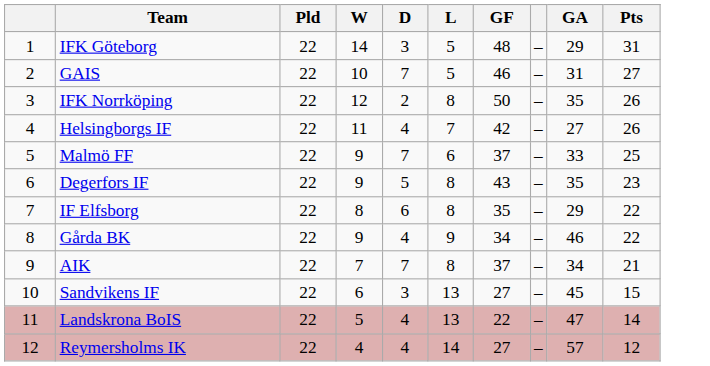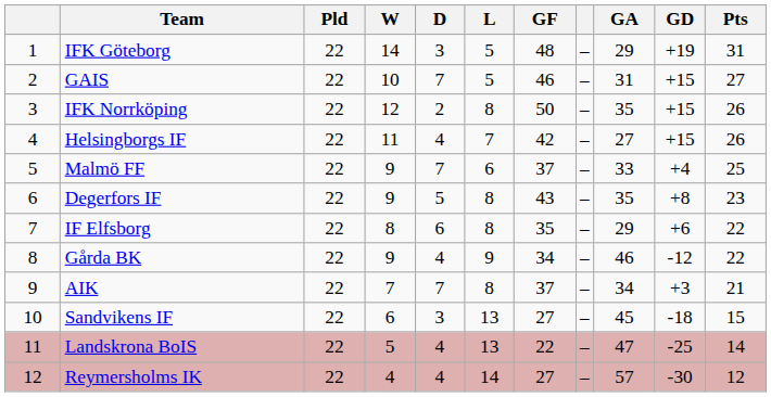 <table class="wikitable" style="text-align: center;">
 <tr>
 <th style="width: 40px;"></th>
 <th style="width: 200px;">Team</th>
 <th style="width: 45px;">Pld</th>
 <th style="width: 35px;">W</th>
 <th style="width: 35px;">D</th>
 <th style="width: 35px;">L</th>
 <th style="width: 45px;">GF</th>
 <th></th>
 <th style="width: 45px;">GA</th>
+<th style="width: 35px;">GD</th>
 <th style="width: 45px;">Pts</th>
 </tr>
 <tr>
 <td>1</td>
 <td style="text-align: left;"><a href='#'>IFK Göteborg</a></td>
 <td>22</td>
 <td>14</td>
 <td>3</td>
 <td>5</td>
 <td>48</td>
 <td>–</td>
 <td>29</td>
+<td>+19</td>
 <td>31</td>
 </tr>
 <tr>
 <td>2</td>
 <td style="text-align: left;"><a href='#'>GAIS</a></td>
 <td>22</td>
 <td>10</td>
 <td>7</td>
 <td>5</td>
 <td>46</td>
 <td>–</td>
 <td>31</td>
+<td>+15</td>
 <td>27</td>
 </tr>
 <tr>
 <td>3</td>
 <td style="text-align: left;"><a href='#'>IFK Norrköping</a></td>
 <td>22</td>
 <td>12</td>
 <td>2</td>
 <td>8</td>
 <td>50</td>
 <td>–</td>
 <td>35</td>
+<td>+15</td>
 <td>26</td>
 </tr>
 <tr>
 <td>4</td>
 <td style="text-align: left;"><a href='#'>Helsingborgs IF</a></td>
 <td>22</td>
 <td>11</td>
 <td>4</td>
 <td>7</td>
 <td>42</td>
 <td>–</td>
 <td>27</td>
+<td>+15</td>
 <td>26</td>
 </tr>
 <tr>
 <td>5</td>
 <td style="text-align: left;"><a href='#'>Malmö FF</a></td>
 <td>22</td>
 <td>9</td>
 <td>7</td>
 <td>6</td>
 <td>37</td>
 <td>–</td>
 <td>33</td>
+<td>+4</td>
 <td>25</td>
 </tr>
 <tr>
 <td>6</td>
 <td style="text-align: left;"><a href='#'>Degerfors IF</a></td>
 <td>22</td>
 <td>9</td>
 <td>5</td>
 <td>8</td>
 <td>43</td>
 <td>–</td>
 <td>35</td>
+<td>+8</td>
 <td>23</td>
 </tr>
 <tr>
 <td>7</td>
 <td style="text-align: left;"><a href='#'>IF Elfsborg</a></td>
 <td>22</td>
 <td>8</td>
 <td>6</td>
 <td>8</td>
 <td>35</td>
 <td>–</td>
 <td>29</td>
+<td>+6</td>
 <td>22</td>
 </tr>
 <tr>
 <td>8</td>
 <td style="text-align: left;"><a href='#'>Gårda BK</a></td>
 <td>22</td>
 <td>9</td>
 <td>4</td>
 <td>9</td>
 <td>34</td>
 <td>–</td>
 <td>46</td>
+<td>-12</td>
 <td>22</td>
 </tr>
 <tr>
 <td>9</td>
 <td style="text-align: left;"><a href='#'>AIK</a></td>
 <td>22</td>
 <td>7</td>
 <td>7</td>
 <td>8</td>
 <td>37</td>
 <td>–</td>
 <td>34</td>
+<td>+3</td>
 <td>21</td>
 </tr>
 <tr>
 <td>10</td>
 <td style="text-align: left;"><a href='#'>Sandvikens IF</a></td>
 <td>22</td>
 <td>6</td>
 <td>3</td>
 <td>13</td>
 <td>27</td>
 <td>–</td>
 <td>45</td>
+<td>-18</td>
 <td>15</td>
 </tr>
 <tr style="background: #deb0b0">
 <td>11</td>
 <td style="text-align: left;"><a href='#'>Landskrona BoIS</a></td>
 <td>22</td>
 <td>5</td>
 <td>4</td>
 <td>13</td>
 <td>22</td>
 <td>–</td>
 <td>47</td>
+<td>-25</td>
 <td>14</td>
 </tr>
 <tr style="background: #deb0b0">
 <td>12</td>
 <td style="text-align: left;"><a href='#'>Reymersholms IK</a></td>
 <td>22</td>
 <td>4</td>
 <td>4</td>
 <td>14</td>
 <td>27</td>
 <td>–</td>
 <td>57</td>
+<td>-30</td>
 <td>12</td>
 </tr>
 </table>
